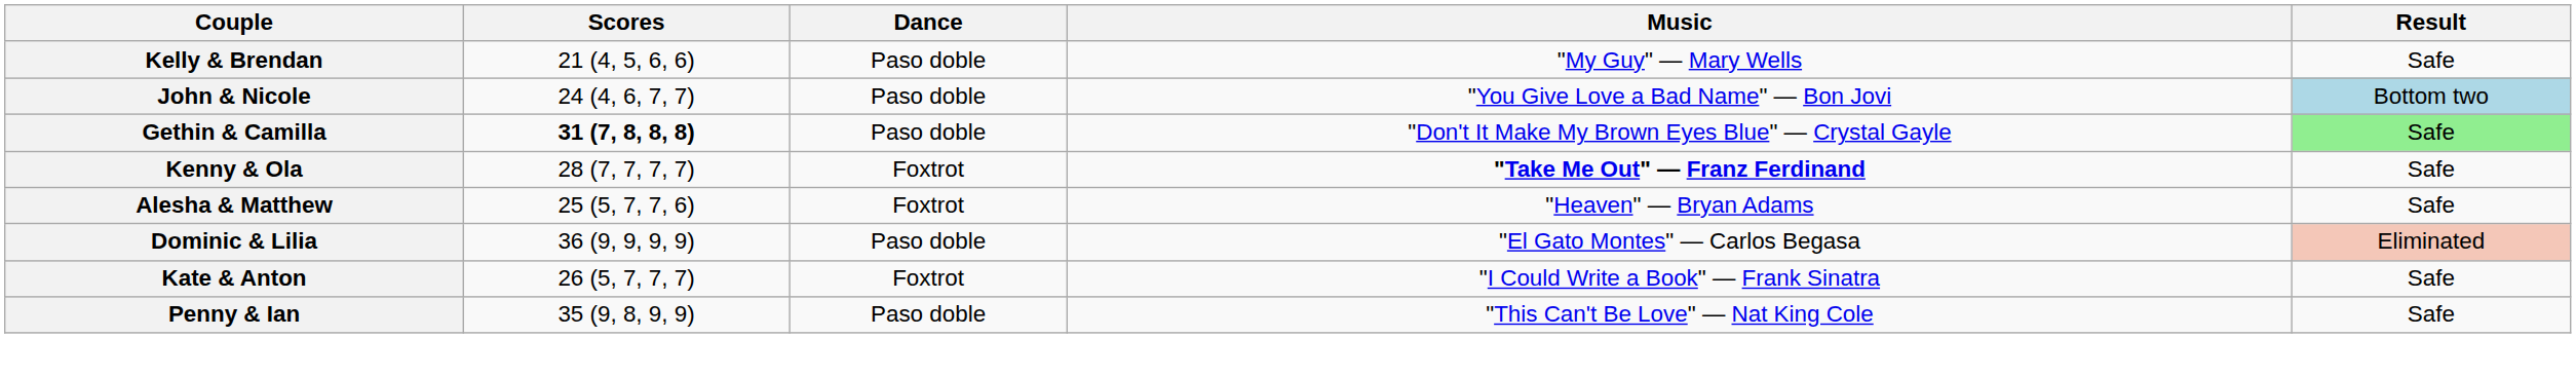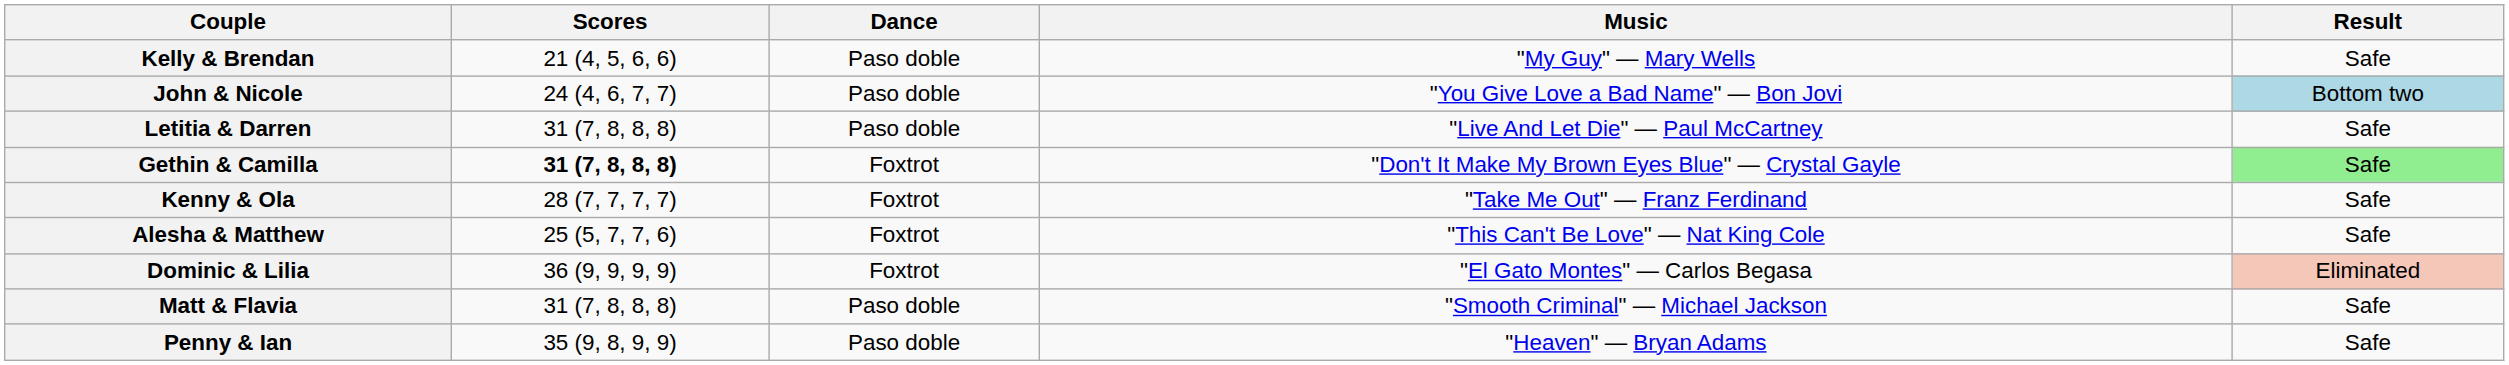 <table class="wikitable sortable" style="text-align:center; width:90%">
 <tr>
 <th scope="col">Couple</th>
 <th scope="col">Scores</th>
 <th scope="col" class="unsortable">Dance</th>
 <th scope="col" class="unsortable">Music</th>
 <th scope="col" class="unsortable">Result</th>
 </tr>
 <tr>
 <th scope="row">Kelly & Brendan</th>
 <td>21 (4, 5, 6, 6)</td>
 <td>Paso doble</td>
 <td>"<a href='#'>My Guy</a>" — <a href='#'>Mary Wells</a></td>
 <td>Safe</td>
 </tr>
 <tr>
 <th scope="row">John & Nicole</th>
 <td>24 (4, 6, 7, 7)</td>
 <td>Paso doble</td>
 <td>"<a href='#'>You Give Love a Bad Name</a>" — <a href='#'>Bon Jovi</a></td>
 <td bgcolor="lightblue">Bottom two</td>
 </tr>
 <tr>
+<th scope="row">Letitia & Darren</th>
+<td>31 (7, 8, 8, 8)</td>
+<td>Paso doble</td>
+<td>"<a href='#'>Live And Let Die</a>" — <a href='#'>Paul McCartney</a></td>
+<td>Safe</td>
+</tr>
+<tr>
 <th scope="row">Gethin & Camilla</th>
 <td><strong>31 (7, 8, 8, 8)</strong></td>
-<td>Paso doble</td>
+<td>Foxtrot</td>
 <td>"<a href='#'>Don't It Make My Brown Eyes Blue</a>" — <a href='#'>Crystal Gayle</a></td>
 <td style="background: lightgreen;">Safe</td>
 </tr>
 <tr>
 <th scope="row">Kenny & Ola</th>
 <td>28 (7, 7, 7, 7)</td>
 <td>Foxtrot</td>
-<td><strong>"<a href='#'>Take Me Out</a>" — <a href='#'>Franz Ferdinand</a></strong></td>
+<td>"<a href='#'>Take Me Out</a>" — <a href='#'>Franz Ferdinand</a></td>
 <td>Safe</td>
 </tr>
 <tr>
 <th scope="row">Alesha & Matthew</th>
 <td>25 (5, 7, 7, 6)</td>
 <td>Foxtrot</td>
-<td>"<a href='#'>Heaven</a>" — <a href='#'>Bryan Adams</a></td>
+<td>"<a href='#'>This Can't Be Love</a>" — <a href='#'>Nat King Cole</a></td>
 <td>Safe</td>
 </tr>
 <tr>
 <th scope="row">Dominic & Lilia</th>
 <td>36 (9, 9, 9, 9)</td>
-<td>Paso doble</td>
+<td>Foxtrot</td>
 <td>"<a href='#'>El Gato Montes</a>" — Carlos Begasa</td>
 <td bgcolor="f4c7b8">Eliminated</td>
 </tr>
 <tr>
-<th scope="row">Kate & Anton</th>
-<td>26 (5, 7, 7, 7)</td>
-<td>Foxtrot</td>
-<td>"<a href='#'>I Could Write a Book</a>" — <a href='#'>Frank Sinatra</a></td>
+<th scope="row">Matt & Flavia</th>
+<td>31 (7, 8, 8, 8)</td>
+<td>Paso doble</td>
+<td>"<a href='#'>Smooth Criminal</a>" — <a href='#'>Michael Jackson</a></td>
 <td>Safe</td>
 </tr>
 <tr>
 <th scope="row">Penny & Ian</th>
 <td>35 (9, 8, 9, 9)</td>
 <td>Paso doble</td>
-<td>"<a href='#'>This Can't Be Love</a>" — <a href='#'>Nat King Cole</a></td>
+<td>"<a href='#'>Heaven</a>" — <a href='#'>Bryan Adams</a></td>
 <td>Safe</td>
 </tr>
 </table>
